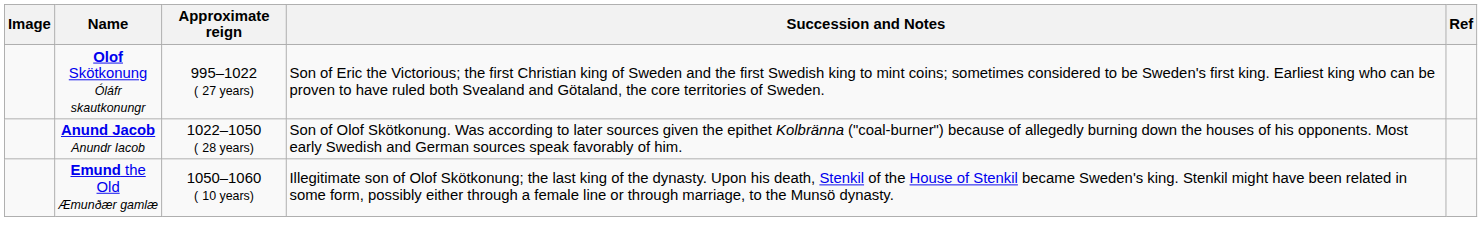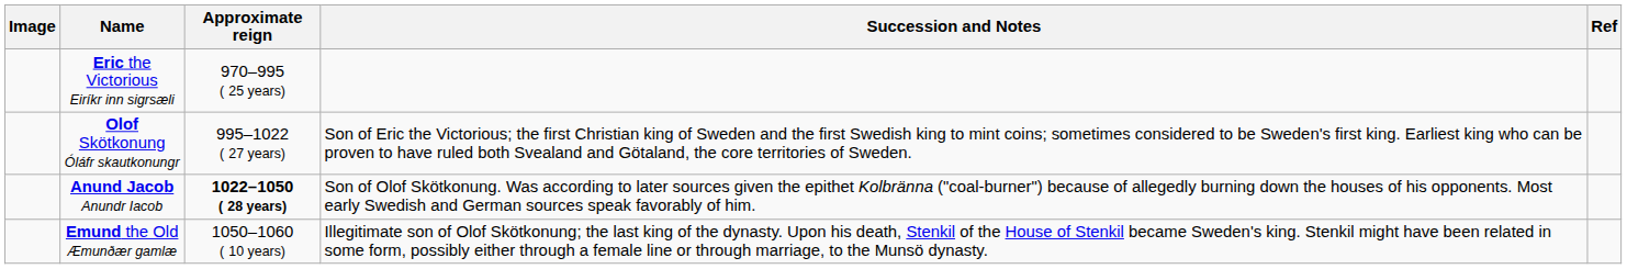 <table class="wikitable sortable mw-collapsible" style="width:100%;">
 <tr>
 <th>Image</th>
 <th>Name</th>
 <th>Approximate reign</th>
 <th>Succession and Notes</th>
 <th>Ref</th>
+</tr>
+<tr>
+<td></td>
+<td align="center"><a href='#'><strong>Eric</strong> the Victorious</a><br><small><em>Eiríkr inn sigrsæli</em></small></td>
+<td align="center"> 970–995<br><small>(</small> <small>25 years)</small></td>
+<td></td>
+<td></td>
 </tr>
 <tr>
 <td></td>
 <td align="center"><a href='#'><strong>Olof</strong> Skötkonung</a><br><small><em>Óláfr skautkonungr</em></small></td>
 <td align="center"> 995–1022<br><small>(</small> <small>27 years)</small></td>
 <td>Son of Eric the Victorious; the first Christian king of Sweden and the first Swedish king to mint coins; sometimes considered to be Sweden's first king. Earliest king who can be proven to have ruled both Svealand and Götaland, the core territories of Sweden.</td>
 <td></td>
 </tr>
 <tr>
 <td></td>
 <td align="center"><strong><a href='#'>Anund Jacob</a></strong><br><small><em>Anundr Iacob</em></small></td>
-<td align="center"> 1022–1050<br><small>(</small> <small>28 years)</small></td>
+<td align="center"><strong> 1022–1050<br><small>(</small> <small>28 years)</small></strong></td>
 <td>Son of Olof Skötkonung. Was according to later sources given the epithet <em>Kolbränna</em> ("coal-burner") because of allegedly burning down the houses of his opponents. Most early Swedish and German sources speak favorably of him.</td>
 <td></td>
 </tr>
 <tr>
 <td></td>
 <td align="center"><a href='#'><strong>Emund</strong> the Old</a><br><small><em>Æmunðær gamlæ</em></small></td>
 <td align="center"> 1050–1060<br><small>(</small> <small>10 years)</small></td>
 <td>Illegitimate son of Olof Skötkonung; the last king of the dynasty. Upon his death, <a href='#'>Stenkil</a> of the <a href='#'>House of Stenkil</a> became Sweden's king. Stenkil might have been related in some form, possibly either through a female line or through marriage, to the Munsö dynasty.</td>
 <td></td>
 </tr>
 </table>
